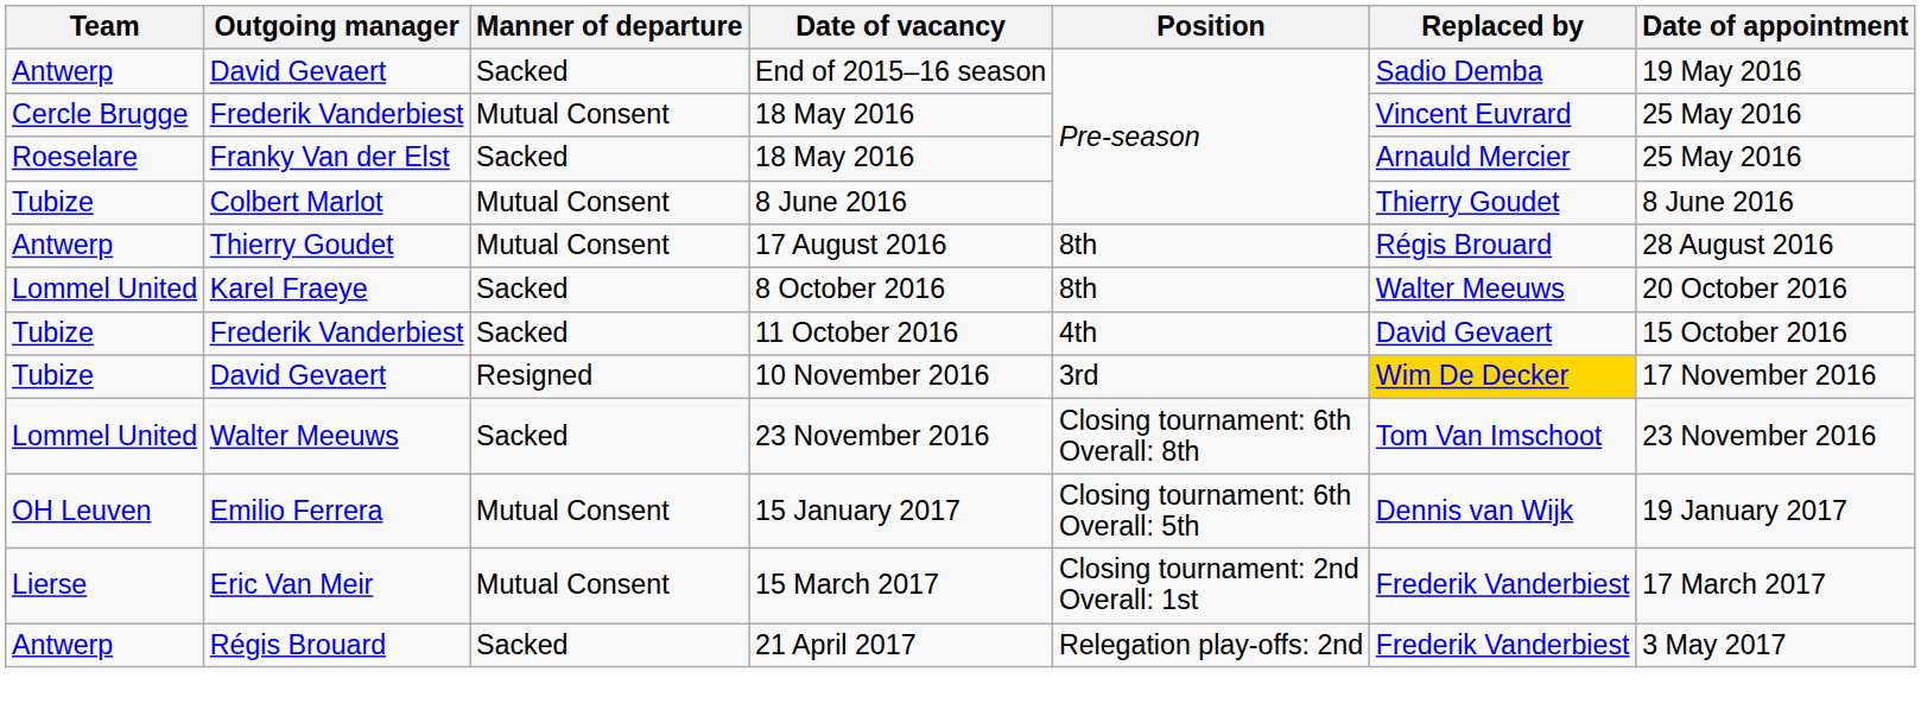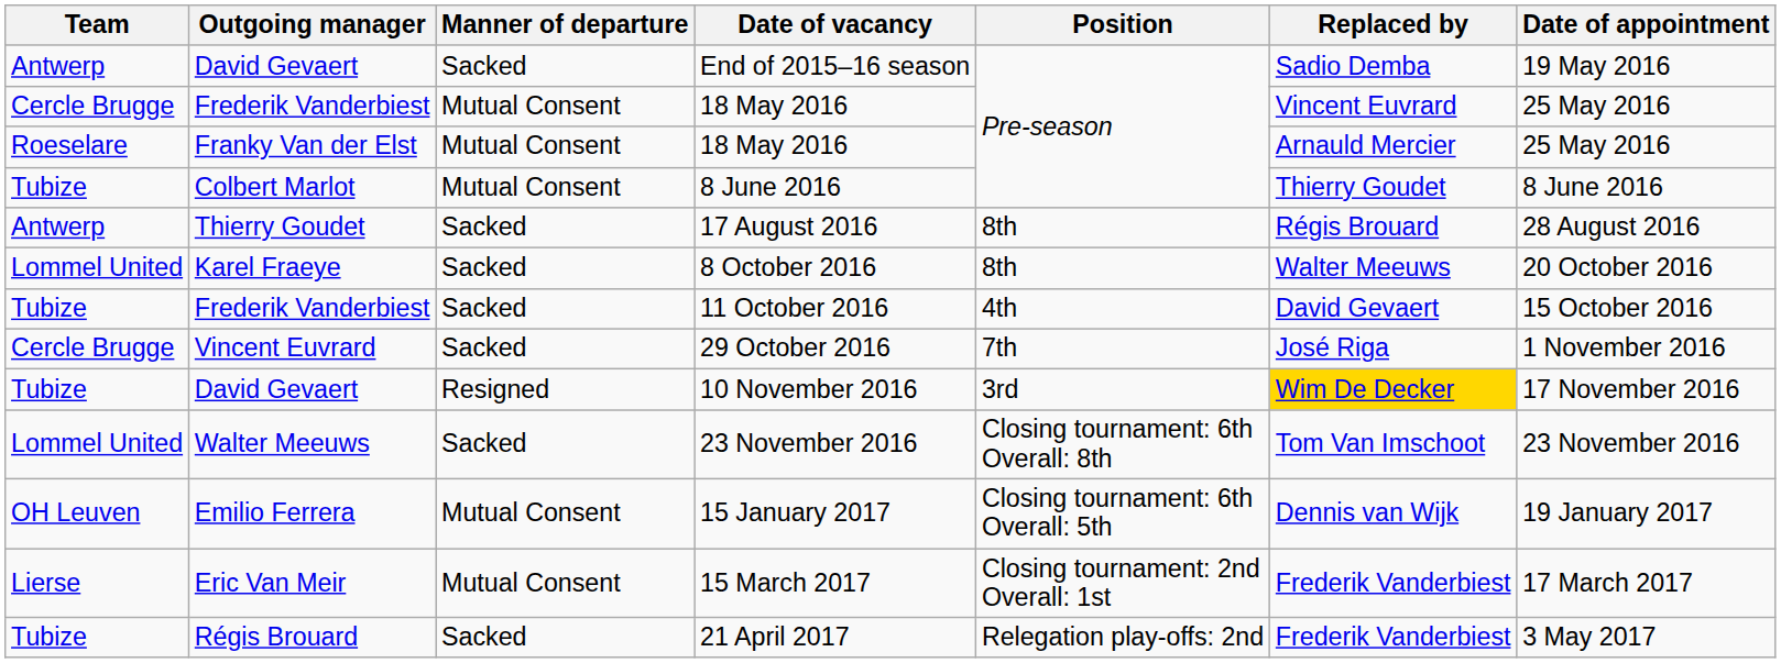 <table class="wikitable">
 <tr>
 <th>Team</th>
 <th>Outgoing manager</th>
 <th>Manner of departure</th>
 <th>Date of vacancy</th>
 <th>Position</th>
 <th>Replaced by</th>
 <th>Date of appointment</th>
 </tr>
 <tr>
 <td><a href='#'>Antwerp</a></td>
 <td> <a href='#'>David Gevaert</a></td>
 <td>Sacked</td>
 <td>End of 2015–16 season</td>
 <td rowspan=4><em>Pre-season</em></td>
 <td> <a href='#'>Sadio Demba</a></td>
 <td>19 May 2016</td>
 </tr>
 <tr>
 <td><a href='#'>Cercle Brugge</a></td>
 <td> <a href='#'>Frederik Vanderbiest</a></td>
 <td>Mutual Consent</td>
 <td>18 May 2016</td>
 <td> <a href='#'>Vincent Euvrard</a></td>
 <td>25 May 2016</td>
 </tr>
 <tr>
 <td><a href='#'>Roeselare</a></td>
 <td> <a href='#'>Franky Van der Elst</a></td>
-<td>Sacked</td>
+<td>Mutual Consent</td>
 <td>18 May 2016</td>
 <td> <a href='#'>Arnauld Mercier</a></td>
 <td>25 May 2016</td>
 </tr>
 <tr>
 <td><a href='#'>Tubize</a></td>
 <td> <a href='#'>Colbert Marlot</a></td>
 <td>Mutual Consent</td>
 <td>8 June 2016</td>
 <td> <a href='#'>Thierry Goudet</a></td>
 <td>8 June 2016</td>
 </tr>
 <tr>
 <td><a href='#'>Antwerp</a></td>
 <td> <a href='#'>Thierry Goudet</a></td>
-<td>Mutual Consent</td>
+<td>Sacked</td>
 <td>17 August 2016</td>
 <td>8th</td>
 <td> <a href='#'>Régis Brouard</a></td>
 <td>28 August 2016</td>
 </tr>
 <tr>
 <td><a href='#'>Lommel United</a></td>
 <td> <a href='#'>Karel Fraeye</a></td>
 <td>Sacked</td>
 <td>8 October 2016</td>
 <td>8th</td>
 <td> <a href='#'>Walter Meeuws</a></td>
 <td>20 October 2016</td>
 </tr>
 <tr>
 <td><a href='#'>Tubize</a></td>
 <td> <a href='#'>Frederik Vanderbiest</a></td>
 <td>Sacked</td>
 <td>11 October 2016</td>
 <td>4th</td>
 <td> <a href='#'>David Gevaert</a></td>
 <td>15 October 2016</td>
+</tr>
+<tr>
+<td><a href='#'>Cercle Brugge</a></td>
+<td> <a href='#'>Vincent Euvrard</a></td>
+<td>Sacked</td>
+<td>29 October 2016</td>
+<td>7th</td>
+<td> <a href='#'>José Riga</a></td>
+<td>1 November 2016</td>
 </tr>
 <tr>
 <td><a href='#'>Tubize</a></td>
 <td> <a href='#'>David Gevaert</a></td>
 <td>Resigned</td>
 <td>10 November 2016</td>
 <td>3rd</td>
 <td style="background: gold;"> <a href='#'>Wim De Decker</a></td>
 <td>17 November 2016</td>
 </tr>
 <tr>
 <td><a href='#'>Lommel United</a></td>
 <td> <a href='#'>Walter Meeuws</a></td>
 <td>Sacked</td>
 <td>23 November 2016</td>
 <td>Closing tournament: 6th<br>Overall: 8th</td>
 <td> <a href='#'>Tom Van Imschoot</a></td>
 <td>23 November 2016</td>
 </tr>
 <tr>
 <td><a href='#'>OH Leuven</a></td>
 <td> <a href='#'>Emilio Ferrera</a></td>
 <td>Mutual Consent</td>
 <td>15 January 2017</td>
 <td>Closing tournament: 6th<br>Overall: 5th</td>
 <td> <a href='#'>Dennis van Wijk</a></td>
 <td>19 January 2017</td>
 </tr>
 <tr>
 <td><a href='#'>Lierse</a></td>
 <td> <a href='#'>Eric Van Meir</a></td>
 <td>Mutual Consent</td>
 <td>15 March 2017</td>
 <td>Closing tournament: 2nd<br>Overall: 1st</td>
 <td> <a href='#'>Frederik Vanderbiest</a></td>
 <td>17 March 2017</td>
 </tr>
 <tr>
-<td><a href='#'>Antwerp</a></td>
+<td><a href='#'>Tubize</a></td>
 <td> <a href='#'>Régis Brouard</a></td>
 <td>Sacked</td>
 <td>21 April 2017</td>
 <td>Relegation play-offs: 2nd</td>
 <td> <a href='#'>Frederik Vanderbiest</a></td>
 <td>3 May 2017</td>
 </tr>
 </table>
